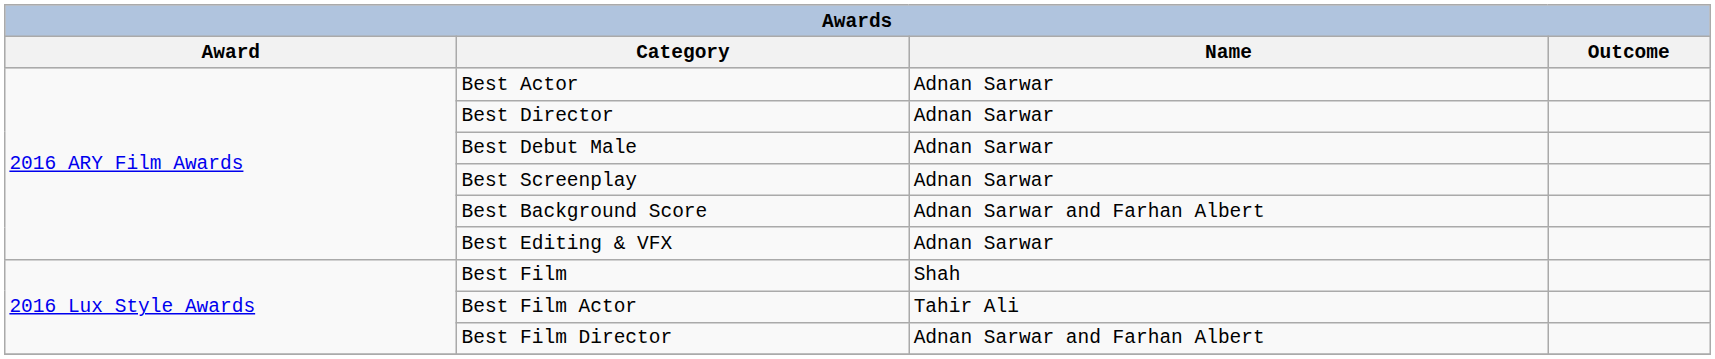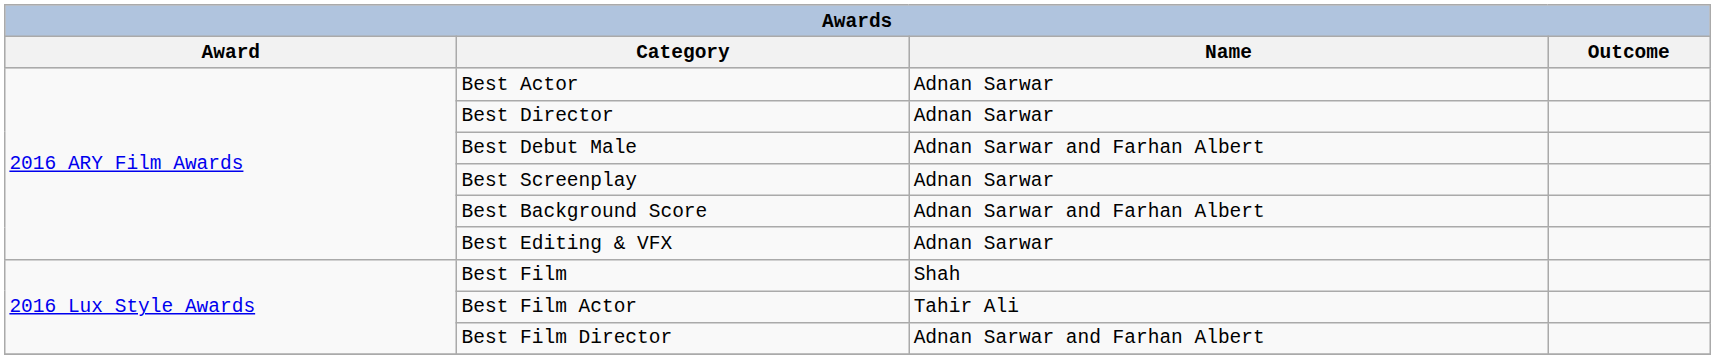 <table class="wikitable" style="width:90%;">
 <tr style="background:#ccc; text-align:center;">
 <th colspan="4" style="background: LightSteelBlue;">Awards</th>
 </tr>
 <tr style="background:#ccc; text-align:center;">
 <th>Award</th>
 <th>Category</th>
 <th>Name</th>
 <th>Outcome</th>
 </tr>
 <tr>
 <td rowspan=6><a href='#'>2016 ARY Film Awards</a></td>
 <td>Best Actor</td>
 <td>Adnan Sarwar</td>
 <td></td>
 </tr>
 <tr>
 <td>Best Director</td>
 <td>Adnan Sarwar</td>
 <td></td>
 </tr>
 <tr>
 <td>Best Debut Male</td>
-<td>Adnan Sarwar</td>
+<td>Adnan Sarwar and Farhan Albert</td>
 <td></td>
 </tr>
 <tr>
 <td>Best Screenplay</td>
 <td>Adnan Sarwar</td>
 <td></td>
 </tr>
 <tr>
 <td>Best Background Score</td>
 <td>Adnan Sarwar and Farhan Albert</td>
 <td></td>
 </tr>
 <tr>
 <td>Best Editing & VFX</td>
 <td>Adnan Sarwar</td>
 <td></td>
 </tr>
 <tr>
 <td rowspan=3><a href='#'>2016 Lux Style Awards</a></td>
 <td>Best Film</td>
 <td>Shah</td>
 <td></td>
 </tr>
 <tr>
 <td>Best Film Actor</td>
 <td>Tahir Ali</td>
 <td></td>
 </tr>
 <tr>
 <td>Best Film Director</td>
 <td>Adnan Sarwar and Farhan Albert</td>
 <td></td>
 </tr>
 <tr>
 </tr>
 </table>
